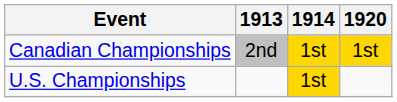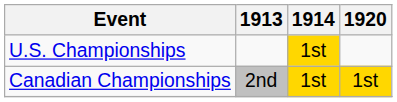 <table class="wikitable">
 <tr>
 <th>Event</th>
 <th>1913</th>
 <th>1914</th>
 <th>1920</th>
 </tr>
 <tr>
+<td><a href='#'>U.S. Championships</a></td>
+<td></td>
+<td align="center" bgcolor="gold">1st</td>
+<td></td>
+</tr>
+<tr>
 <td><a href='#'>Canadian Championships</a></td>
 <td align="center" bgcolor="silver">2nd</td>
 <td align="center" bgcolor="gold">1st</td>
 <td align="center" bgcolor="gold">1st</td>
 </tr>
 <tr>
-<td><a href='#'>U.S. Championships</a></td>
-<td></td>
-<td align="center" bgcolor="gold">1st</td>
-<td></td>
-</tr>
-<tr>
 </tr>
 </table>
